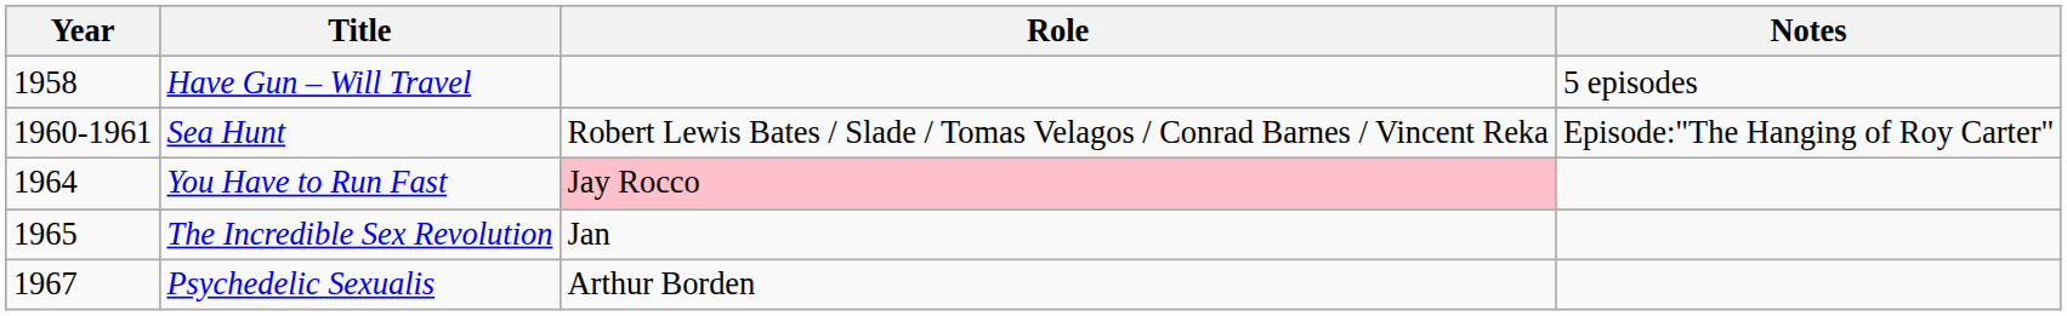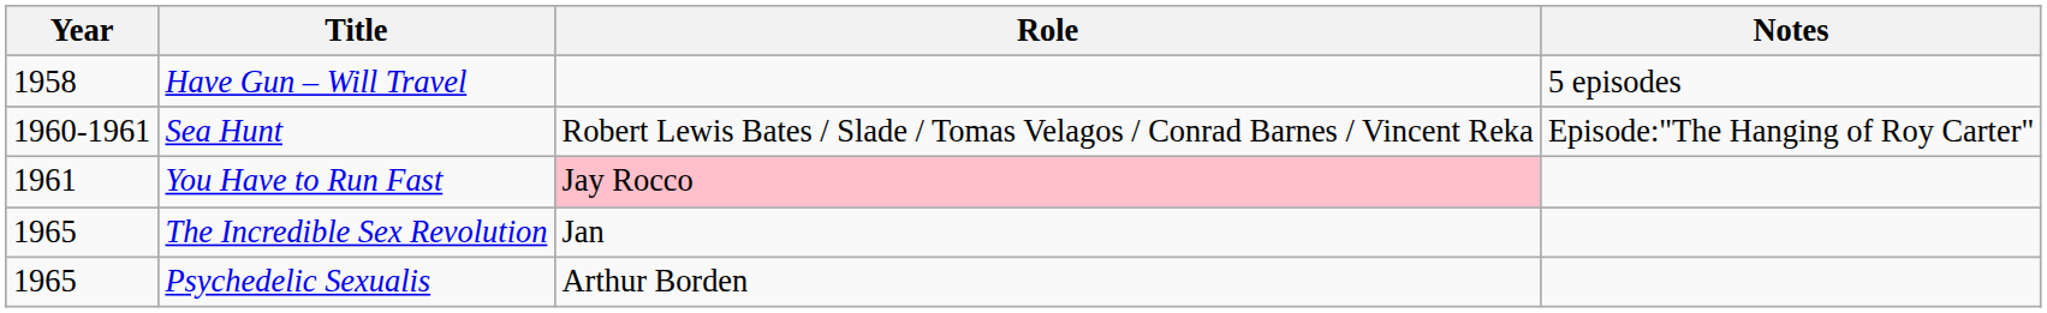 <table class="wikitable">
 <tr>
 <th>Year</th>
 <th>Title</th>
 <th>Role</th>
 <th>Notes</th>
 </tr>
 <tr>
 <td>1958</td>
 <td><em><a href='#'>Have Gun – Will Travel</a></em></td>
 <td></td>
 <td>5 episodes</td>
 </tr>
 <tr>
 <td>1960-1961</td>
 <td><em><a href='#'>Sea Hunt</a></em></td>
 <td>Robert Lewis Bates / Slade / Tomas Velagos / Conrad Barnes / Vincent Reka</td>
 <td>Episode:"The Hanging of Roy Carter"</td>
 </tr>
 <tr>
-<td>1964</td>
+<td>1961</td>
 <td><em><a href='#'>You Have to Run Fast</a></em></td>
 <td style="background: pink;">Jay Rocco</td>
 <td></td>
 </tr>
 <tr>
 <td>1965</td>
 <td><em><a href='#'>The Incredible Sex Revolution</a></em></td>
 <td>Jan</td>
 <td></td>
 </tr>
 <tr>
-<td>1967</td>
+<td>1965</td>
 <td><em><a href='#'>Psychedelic Sexualis</a></em></td>
 <td>Arthur Borden</td>
 <td></td>
 </tr>
 </table>
